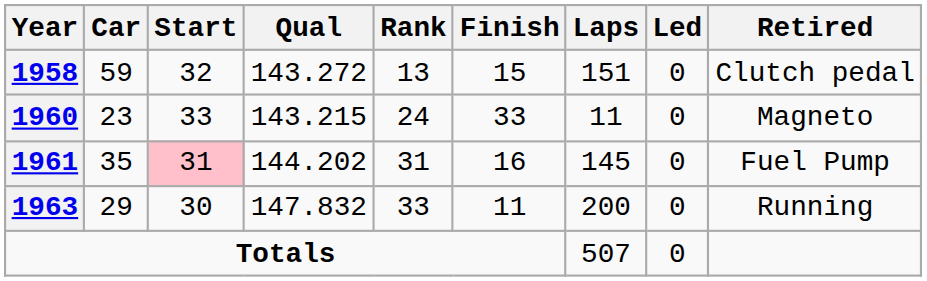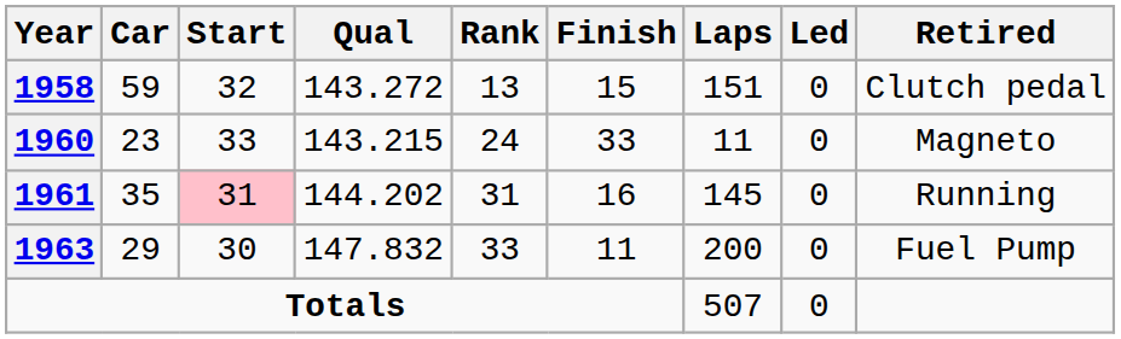 <table class="wikitable" style="text-align:center">
 <tr>
 <th>Year</th>
 <th>Car</th>
 <th>Start</th>
 <th>Qual</th>
 <th>Rank</th>
 <th>Finish</th>
 <th>Laps</th>
 <th>Led</th>
 <th>Retired</th>
 </tr>
 <tr>
 <th><a href='#'>1958</a></th>
 <td>59</td>
 <td>32</td>
 <td>143.272</td>
 <td>13</td>
 <td>15</td>
 <td>151</td>
 <td>0</td>
 <td>Clutch pedal</td>
 </tr>
 <tr>
 <th><a href='#'>1960</a></th>
 <td>23</td>
 <td>33</td>
 <td>143.215</td>
 <td>24</td>
 <td>33</td>
 <td>11</td>
 <td>0</td>
 <td>Magneto</td>
 </tr>
 <tr>
 <th><a href='#'>1961</a></th>
 <td>35</td>
 <td style="background: pink;">31</td>
 <td>144.202</td>
 <td>31</td>
 <td>16</td>
 <td>145</td>
 <td>0</td>
-<td>Fuel Pump</td>
+<td>Running</td>
 </tr>
 <tr>
 <th><a href='#'>1963</a></th>
 <td>29</td>
 <td>30</td>
 <td>147.832</td>
 <td>33</td>
 <td>11</td>
 <td>200</td>
 <td>0</td>
-<td>Running</td>
+<td>Fuel Pump</td>
 </tr>
 <tr>
 <td colspan=6><strong>Totals</strong></td>
 <td>507</td>
 <td>0</td>
 <td></td>
 </tr>
 </table>
